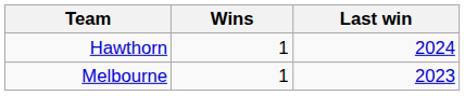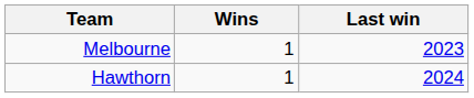 <table class="wikitable sortable" style="text-align:right">
 <tr>
 <th align="center" width="140">Team</th>
 <th align="center" width="100">Wins</th>
 <th align="center" width="140">Last win</th>
 </tr>
 <tr>
+<td><a href='#'>Melbourne</a></td>
+<td>1</td>
+<td><a href='#'>2023</a></td>
+</tr>
+<tr>
 <td><a href='#'>Hawthorn</a></td>
 <td>1</td>
 <td><a href='#'>2024</a></td>
 </tr>
-<tr>
-<td><a href='#'>Melbourne</a></td>
-<td>1</td>
-<td><a href='#'>2023</a></td>
-</tr>
 </table>
